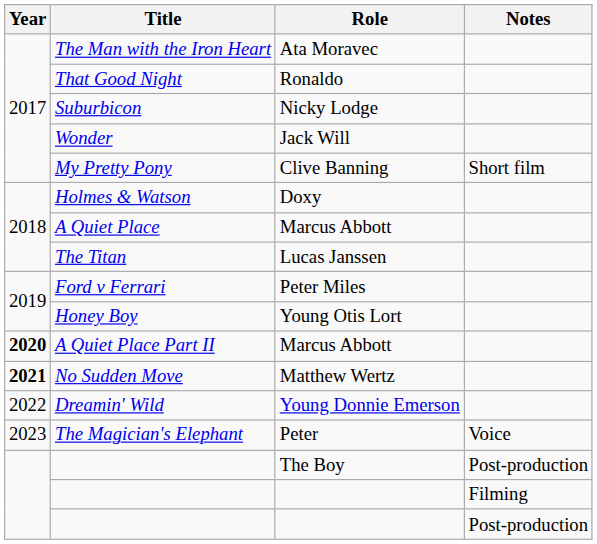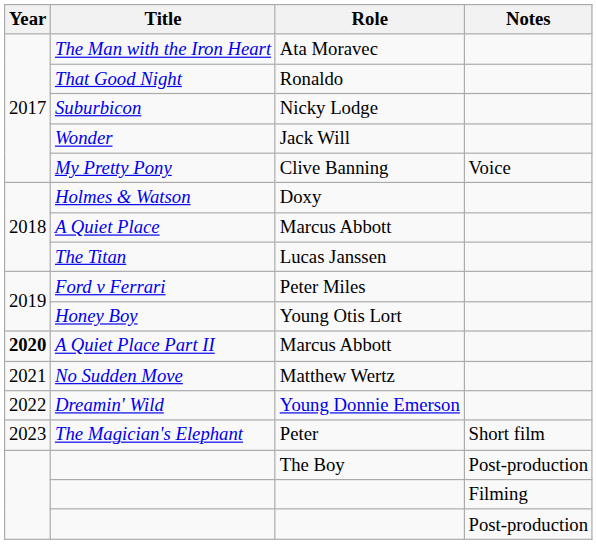 <table class="wikitable sortable">
 <tr>
 <th>Year</th>
 <th>Title</th>
 <th class="unsortable">Role</th>
 <th class="unsortable">Notes</th>
 </tr>
 <tr>
 <td rowspan="5">2017</td>
 <td data-sort-value="Main with the Iron Heart, The"><em><a href='#'>The Man with the Iron Heart</a></em></td>
 <td>Ata Moravec</td>
 <td></td>
 </tr>
 <tr>
 <td><em><a href='#'>That Good Night</a></em></td>
 <td>Ronaldo</td>
 <td></td>
 </tr>
 <tr>
 <td><em><a href='#'>Suburbicon</a></em></td>
 <td>Nicky Lodge</td>
 <td></td>
 </tr>
 <tr>
 <td><em><a href='#'>Wonder</a></em></td>
 <td>Jack Will</td>
 <td></td>
 </tr>
 <tr>
 <td><em><a href='#'>My Pretty Pony</a></em></td>
 <td>Clive Banning</td>
-<td>Short film</td>
+<td>Voice</td>
 </tr>
 <tr>
 <td rowspan="3">2018</td>
 <td><em><a href='#'>Holmes & Watson</a></em></td>
 <td>Doxy</td>
 <td></td>
 </tr>
 <tr>
 <td data-sort-value="Quiet Place 1, A"><em><a href='#'>A Quiet Place</a></em></td>
 <td>Marcus Abbott</td>
 <td></td>
 </tr>
 <tr>
 <td data-sort-value="Titan, The"><em><a href='#'>The Titan</a></em></td>
 <td>Lucas Janssen</td>
 <td></td>
 </tr>
 <tr>
 <td rowspan="2">2019</td>
 <td><em><a href='#'>Ford v Ferrari</a></em></td>
 <td>Peter Miles</td>
 <td></td>
 </tr>
 <tr>
 <td><em><a href='#'>Honey Boy</a></em></td>
 <td>Young Otis Lort</td>
 <td></td>
 </tr>
 <tr>
 <td><strong>2020</strong></td>
 <td data-sort-value="Quiet Place 2, A"><em><a href='#'>A Quiet Place Part II</a></em></td>
 <td>Marcus Abbott</td>
 <td></td>
 </tr>
 <tr>
-<td><strong>2021</strong></td>
+<td>2021</td>
 <td><em><a href='#'>No Sudden Move</a></em></td>
 <td>Matthew Wertz</td>
 <td></td>
 </tr>
 <tr>
 <td>2022</td>
 <td><em><a href='#'>Dreamin' Wild</a></em></td>
 <td><a href='#'>Young Donnie Emerson</a></td>
 <td></td>
 </tr>
 <tr>
 <td>2023</td>
 <td><em><a href='#'>The Magician's Elephant</a></em></td>
 <td>Peter</td>
-<td>Voice</td>
+<td>Short film</td>
 </tr>
 <tr>
 <td rowspan="3"></td>
 <td></td>
 <td>The Boy</td>
 <td>Post-production</td>
 </tr>
 <tr>
 <td></td>
 <td></td>
 <td>Filming</td>
 </tr>
 <tr>
 <td></td>
 <td></td>
 <td>Post-production</td>
 </tr>
 </table>
